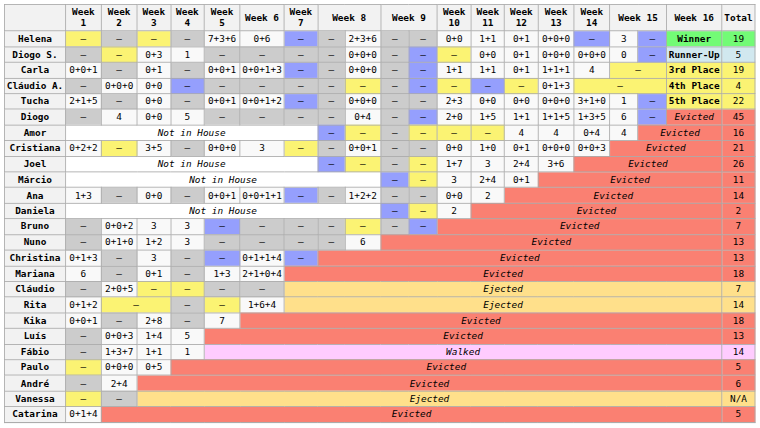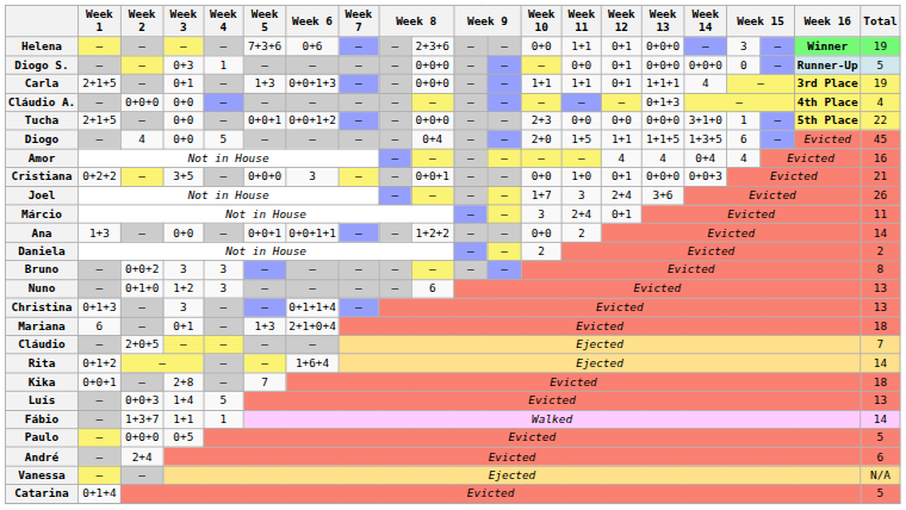 <table class="wikitable" style="width:100%; text-align:center; font-size:85%; line-height:13px;">
 <tr>
 <th style="width: 5%;"></th>
 <th style="width: 5%;">Week 1</th>
 <th style="width: 5%;">Week 2</th>
 <th style="width: 5%;">Week 3</th>
 <th style="width: 5%;">Week 4</th>
 <th style="width: 5%;">Week 5</th>
 <th style="width: 5%;">Week 6</th>
 <th style="width: 5%;">Week 7</th>
 <th colspan="2" style="width:10%;">Week 8</th>
 <th colspan="2" style="width:10%;">Week 9</th>
 <th style="width: 5%;">Week 10</th>
 <th style="width: 5%;">Week 11</th>
 <th style="width: 5%;">Week 12</th>
 <th style="width: 5%;">Week 13</th>
 <th style="width: 5%;">Week 14</th>
 <th colspan="2" style="width:10%;">Week 15</th>
 <th style="width: 5%;">Week 16</th>
 <th style="width: 5%;">Total</th>
 </tr>
 <tr>
 <th>Helena</th>
 <td bgcolor="FBF373">–</td>
 <td bgcolor="#CCCCCC">–</td>
 <td bgcolor="FBF373">–</td>
 <td bgcolor="#CCCCCC">–</td>
 <td>7+3+6</td>
 <td>0+6</td>
 <td bgcolor="959ffd">–</td>
 <td bgcolor="#CCCCCC" style="width: 5%;">–</td>
 <td style="width: 5%;">2+3+6</td>
 <td bgcolor="#CCCCCC">–</td>
 <td bgcolor="#CCCCCC">–</td>
 <td>0+0</td>
 <td>1+1</td>
 <td>0+1</td>
 <td>0+0+0</td>
 <td bgcolor="959ffd">–</td>
 <td style="width: 5%;">3</td>
 <td bgcolor="959ffd" style="width: 5%;">–</td>
 <td bgcolor="#73FB76"><strong>Winner</strong></td>
 <td bgcolor="#73FB76">19</td>
 </tr>
 <tr>
 <th>Diogo S.</th>
 <td bgcolor="#CCCCCC">–</td>
 <td bgcolor="FBF373">–</td>
 <td>0+3</td>
 <td>1</td>
 <td bgcolor="#CCCCCC">–</td>
 <td bgcolor="#CCCCCC">–</td>
 <td bgcolor="#CCCCCC">–</td>
 <td bgcolor="#CCCCCC">–</td>
 <td>0+0+0</td>
 <td bgcolor="#CCCCCC">–</td>
 <td bgcolor="959ffd">–</td>
 <td bgcolor="FBF373">–</td>
 <td>0+0</td>
 <td>0+1</td>
 <td>0+0+0</td>
 <td>0+0+0</td>
 <td>0</td>
 <td bgcolor="959ffd">–</td>
 <td nowrap bgcolor="#D1E8EF"><strong>Runner-Up</strong></td>
 <td bgcolor="#D1E8EF">5</td>
 </tr>
 <tr>
 <th>Carla</th>
-<td>0+0+1</td>
+<td>2+1+5</td>
 <td bgcolor="#CCCCCC">–</td>
 <td>0+1</td>
 <td bgcolor="#CCCCCC">–</td>
-<td>0+0+1</td>
+<td>1+3</td>
 <td>0+0+1+3</td>
 <td bgcolor="959ffd">–</td>
 <td bgcolor="#CCCCCC">–</td>
 <td>0+0+0</td>
 <td bgcolor="#CCCCCC">–</td>
 <td bgcolor="959ffd">–</td>
 <td>1+1</td>
 <td>1+1</td>
 <td>0+1</td>
 <td>1+1+1</td>
 <td>4</td>
 <td colspan="2" bgcolor="FBF373">–</td>
 <td bgcolor="FBF373"><strong>3rd Place</strong></td>
 <td bgcolor="FBF373">19</td>
 </tr>
 <tr>
 <th nowrap>Cláudio A.</th>
 <td bgcolor="#CCCCCC">–</td>
 <td>0+0+0</td>
 <td>0+0</td>
 <td bgcolor="959ffd">–</td>
 <td bgcolor="#CCCCCC">–</td>
 <td bgcolor="#CCCCCC">–</td>
 <td bgcolor="#CCCCCC">–</td>
 <td bgcolor="#CCCCCC">–</td>
 <td bgcolor="FBF373">–</td>
 <td bgcolor="#CCCCCC">–</td>
 <td bgcolor="959ffd">–</td>
 <td bgcolor="FBF373">–</td>
 <td bgcolor="959ffd">–</td>
 <td bgcolor="FBF373">–</td>
 <td>0+1+3</td>
 <td colspan="3" bgcolor="FBF373">–</td>
 <td bgcolor="FBF373"><strong>4th Place</strong></td>
 <td bgcolor="FBF373">4</td>
 </tr>
 <tr>
 <th>Tucha</th>
 <td>2+1+5</td>
 <td bgcolor="#CCCCCC">–</td>
 <td>0+0</td>
 <td bgcolor="#CCCCCC">–</td>
 <td>0+0+1</td>
 <td>0+0+1+2</td>
 <td bgcolor="959ffd">–</td>
 <td bgcolor="#CCCCCC">–</td>
 <td>0+0+0</td>
 <td bgcolor="#CCCCCC">–</td>
 <td bgcolor="#CCCCCC">–</td>
 <td>2+3</td>
 <td>0+0</td>
 <td>0+0</td>
 <td>0+0+0</td>
 <td>3+1+0</td>
 <td>1</td>
 <td bgcolor="959ffd">–</td>
 <td bgcolor="FBF373"><strong>5th Place</strong></td>
 <td bgcolor="FBF373">22</td>
 </tr>
 <tr>
 <th>Diogo</th>
 <td bgcolor="#CCCCCC">–</td>
 <td>4</td>
 <td>0+0</td>
 <td>5</td>
 <td bgcolor="#CCCCCC">–</td>
 <td bgcolor="#CCCCCC">–</td>
 <td bgcolor="#CCCCCC">–</td>
 <td bgcolor="#CCCCCC">–</td>
 <td>0+4</td>
 <td bgcolor="#CCCCCC">–</td>
 <td bgcolor="959ffd">–</td>
 <td>2+0</td>
 <td>1+5</td>
 <td>1+1</td>
 <td>1+1+5</td>
 <td>1+3+5</td>
 <td>6</td>
 <td bgcolor="959ffd">–</td>
 <td bgcolor="salmon"><em>Evicted</em></td>
 <td bgcolor="salmon">45</td>
 </tr>
 <tr>
 <th>Amor</th>
 <td colspan="7" bgcolor="white"><em>Not in House</em></td>
 <td bgcolor="959ffd">–</td>
 <td bgcolor="FBF373">–</td>
 <td bgcolor="#CCCCCC">–</td>
 <td bgcolor="FBF373">–</td>
 <td bgcolor="FBF373">–</td>
 <td bgcolor="FBF373">–</td>
 <td>4</td>
 <td>4</td>
 <td>0+4</td>
 <td>4</td>
 <td colspan="2" bgcolor="salmon"><em>Evicted</em></td>
 <td bgcolor="salmon">16</td>
 </tr>
 <tr>
 <th>Cristiana</th>
 <td>0+2+2</td>
 <td bgcolor="FBF373">–</td>
 <td>3+5</td>
 <td bgcolor="#CCCCCC">–</td>
 <td>0+0+0</td>
 <td>3</td>
 <td bgcolor="FBF373">–</td>
 <td bgcolor="#CCCCCC">–</td>
 <td>0+0+1</td>
 <td bgcolor="#CCCCCC">–</td>
 <td bgcolor="#CCCCCC">–</td>
 <td>0+0</td>
 <td>1+0</td>
 <td>0+1</td>
 <td>0+0+0</td>
 <td>0+0+3</td>
 <td colspan="3" bgcolor="salmon"><em>Evicted</em></td>
 <td bgcolor="salmon">21</td>
 </tr>
 <tr>
 <th>Joel</th>
 <td colspan="7" bgcolor="white"><em>Not in House</em></td>
 <td bgcolor="959ffd">–</td>
 <td bgcolor="FBF373">–</td>
 <td bgcolor="#CCCCCC">–</td>
 <td bgcolor="FBF373">–</td>
 <td>1+7</td>
 <td>3</td>
 <td>2+4</td>
 <td>3+6</td>
 <td colspan="4" bgcolor="salmon"><em>Evicted</em></td>
 <td bgcolor="salmon">26</td>
 </tr>
 <tr>
 <th>Márcio</th>
 <td colspan="9" bgcolor="white"><em>Not in House</em></td>
 <td bgcolor="959ffd">–</td>
 <td bgcolor="FBF373">–</td>
 <td>3</td>
 <td>2+4</td>
 <td>0+1</td>
 <td colspan="5" bgcolor="salmon"><em>Evicted</em></td>
 <td bgcolor="salmon">11</td>
 </tr>
 <tr>
 <th>Ana</th>
 <td>1+3</td>
 <td bgcolor="#CCCCCC">–</td>
 <td>0+0</td>
 <td bgcolor="#CCCCCC">–</td>
 <td>0+0+1</td>
 <td>0+0+1+1</td>
 <td bgcolor="959ffd">–</td>
 <td bgcolor="#CCCCCC">–</td>
 <td>1+2+2</td>
 <td bgcolor="#CCCCCC">–</td>
 <td bgcolor="#CCCCCC">–</td>
 <td>0+0</td>
 <td>2</td>
 <td colspan="6" bgcolor="salmon"><em>Evicted</em></td>
 <td bgcolor="salmon">14</td>
 </tr>
 <tr>
 <th>Daniela</th>
 <td colspan="9" bgcolor="white"><em>Not in House</em></td>
 <td bgcolor="959ffd">–</td>
 <td bgcolor="FBF373">–</td>
 <td>2</td>
 <td colspan="7" bgcolor="salmon"><em>Evicted</em></td>
 <td bgcolor="salmon">2</td>
 </tr>
 <tr>
 <th>Bruno</th>
 <td bgcolor="#CCCCCC">–</td>
 <td>0+0+2</td>
 <td>3</td>
 <td>3</td>
 <td bgcolor="959ffd">–</td>
 <td bgcolor="#CCCCCC">–</td>
 <td bgcolor="#CCCCCC">–</td>
 <td bgcolor="#CCCCCC">–</td>
 <td bgcolor="FBF373">–</td>
 <td bgcolor="#CCCCCC">–</td>
 <td bgcolor="959ffd">–</td>
 <td colspan="8" bgcolor="salmon"><em>Evicted</em></td>
-<td bgcolor="salmon">7</td>
+<td bgcolor="salmon">8</td>
 </tr>
 <tr>
 <th>Nuno</th>
 <td bgcolor="#CCCCCC">–</td>
 <td>0+1+0</td>
 <td>1+2</td>
 <td>3</td>
 <td bgcolor="#CCCCCC">–</td>
 <td bgcolor="#CCCCCC">–</td>
 <td bgcolor="#CCCCCC">–</td>
 <td bgcolor="#CCCCCC">–</td>
 <td>6</td>
 <td colspan="10" bgcolor="salmon"><em>Evicted</em></td>
 <td bgcolor="salmon">13</td>
 </tr>
 <tr>
 <th>Christina</th>
 <td>0+1+3</td>
 <td bgcolor="#CCCCCC">–</td>
 <td>3</td>
 <td bgcolor="#CCCCCC">–</td>
 <td bgcolor="959ffd">–</td>
 <td>0+1+1+4</td>
 <td bgcolor="959ffd">–</td>
 <td colspan="12" bgcolor="salmon"><em>Evicted</em></td>
 <td bgcolor="salmon">13</td>
 </tr>
 <tr>
 <th>Mariana</th>
 <td>6</td>
 <td bgcolor="#CCCCCC">–</td>
 <td>0+1</td>
 <td bgcolor="#CCCCCC">–</td>
 <td>1+3</td>
 <td>2+1+0+4</td>
 <td colspan="13" bgcolor="salmon"><em>Evicted</em></td>
 <td bgcolor="salmon">18</td>
 </tr>
 <tr>
 <th>Cláudio</th>
 <td bgcolor="#CCCCCC">–</td>
 <td>2+0+5</td>
 <td bgcolor="FBF373">–</td>
 <td bgcolor="FBF373">–</td>
 <td bgcolor="#CCCCCC">–</td>
 <td bgcolor="#CCCCCC">–</td>
 <td colspan="13" bgcolor="#ffe08b"><em>Ejected</em></td>
 <td bgcolor="#ffe08b">7</td>
 </tr>
 <tr>
 <th>Rita</th>
 <td>0+1+2</td>
 <td colspan="2" bgcolor="FBF373">–</td>
 <td bgcolor="#CCCCCC">–</td>
 <td bgcolor="FBF373">–</td>
 <td>1+6+4</td>
 <td colspan="13" bgcolor="#ffe08b"><em>Ejected</em></td>
 <td bgcolor="#ffe08b">14</td>
 </tr>
 <tr>
 <th>Kika</th>
 <td>0+0+1</td>
 <td bgcolor="#CCCCCC">–</td>
 <td>2+8</td>
 <td bgcolor="#CCCCCC">–</td>
 <td>7</td>
 <td colspan="14" bgcolor="salmon"><em>Evicted</em></td>
 <td bgcolor="salmon">18</td>
 </tr>
 <tr>
 <th>Luís</th>
 <td bgcolor="#CCCCCC">–</td>
 <td>0+0+3</td>
 <td>1+4</td>
 <td>5</td>
 <td colspan="15" bgcolor="salmon"><em>Evicted</em></td>
 <td bgcolor="salmon">13</td>
 </tr>
 <tr>
 <th>Fábio</th>
 <td bgcolor="#CCCCCC">–</td>
 <td>1+3+7</td>
 <td>1+1</td>
 <td>1</td>
 <td colspan="15" bgcolor="#ffccff"><em>Walked</em></td>
 <td bgcolor="#ffccff">14</td>
 </tr>
 <tr>
 <th>Paulo</th>
 <td bgcolor="FBF373">–</td>
 <td>0+0+0</td>
 <td>0+5</td>
 <td colspan="16" bgcolor="salmon"><em>Evicted</em></td>
 <td bgcolor="salmon">5</td>
 </tr>
 <tr>
 <th>André</th>
 <td bgcolor="#CCCCCC">–</td>
 <td>2+4</td>
 <td colspan="17" bgcolor="salmon"><em>Evicted</em></td>
 <td bgcolor="salmon">6</td>
 </tr>
 <tr>
 <th>Vanessa</th>
 <td bgcolor="FBF373">–</td>
 <td bgcolor="#CCCCCC">–</td>
 <td colspan="17" bgcolor="#ffe08b"><em>Ejected</em></td>
 <td bgcolor="#ffe08b">N/A</td>
 </tr>
 <tr>
 <th>Catarina</th>
 <td>0+1+4</td>
 <td colspan="18" bgcolor="salmon"><em>Evicted</em></td>
 <td bgcolor="salmon">5</td>
 </tr>
 <tr>
 </tr>
 </table>
